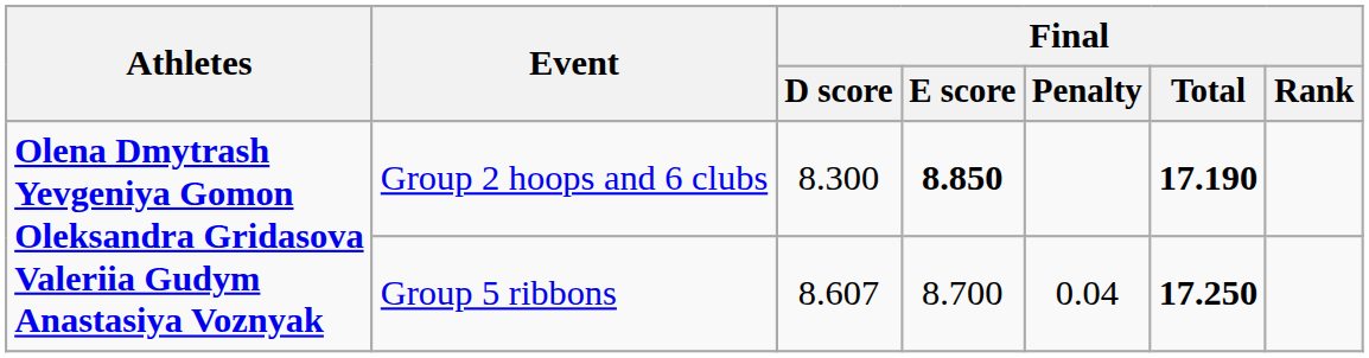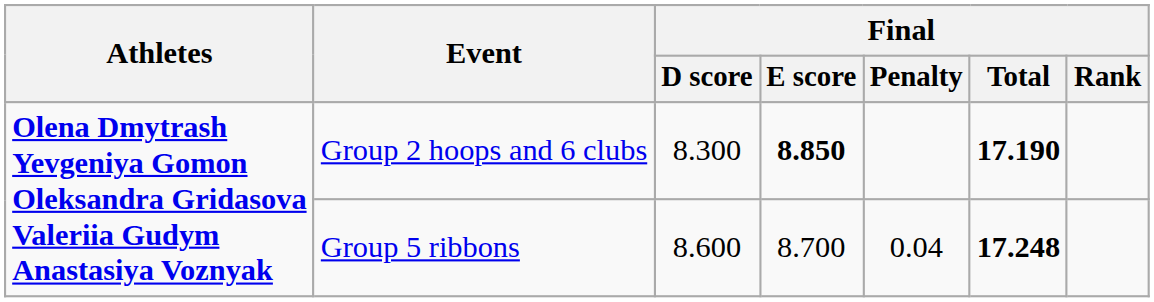 <table class="wikitable" style="font-size:90%">
 <tr>
 <th rowspan="2">Athletes</th>
 <th rowspan="2">Event</th>
 <th colspan="5">Final</th>
 </tr>
 <tr style="font-size:95%">
 <th>D score</th>
 <th>E score</th>
 <th>Penalty</th>
 <th>Total</th>
 <th>Rank</th>
 </tr>
 <tr align=center>
 <td align=left rowspan=2><strong><a href='#'>Olena Dmytrash</a><br><a href='#'>Yevgeniya Gomon</a><br><a href='#'>Oleksandra Gridasova</a><br><a href='#'>Valeriia Gudym</a><br><a href='#'>Anastasiya Voznyak</a></strong></td>
 <td align=left><a href='#'>Group 2 hoops and 6 clubs</a></td>
 <td>8.300</td>
 <td><strong>8.850</strong></td>
 <td></td>
 <td><strong>17.190</strong></td>
 <td></td>
 </tr>
 <tr align=center>
 <td align=left><a href='#'>Group 5 ribbons</a></td>
-<td>8.607</td>
+<td>8.600</td>
 <td>8.700</td>
 <td>0.04</td>
-<td><strong>17.250</strong></td>
+<td><strong>17.248</strong></td>
 <td></td>
 </tr>
 </table>
